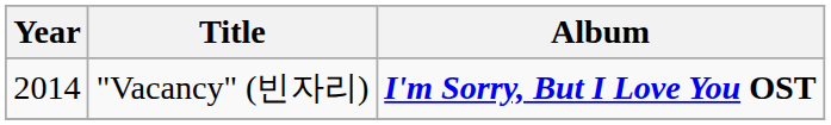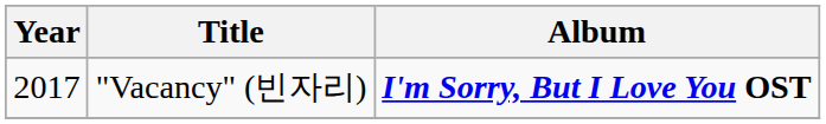 <table class="wikitable" style="text-align: center;">
 <tr>
 <th>Year</th>
 <th>Title</th>
 <th>Album</th>
 </tr>
 <tr>
-<td>2014</td>
+<td>2017</td>
 <td>"Vacancy" (빈자리)</td>
 <td><strong><em><a href='#'>I'm Sorry, But I Love You</a></em> OST</strong></td>
 </tr>
 <tr>
 </tr>
 </table>
